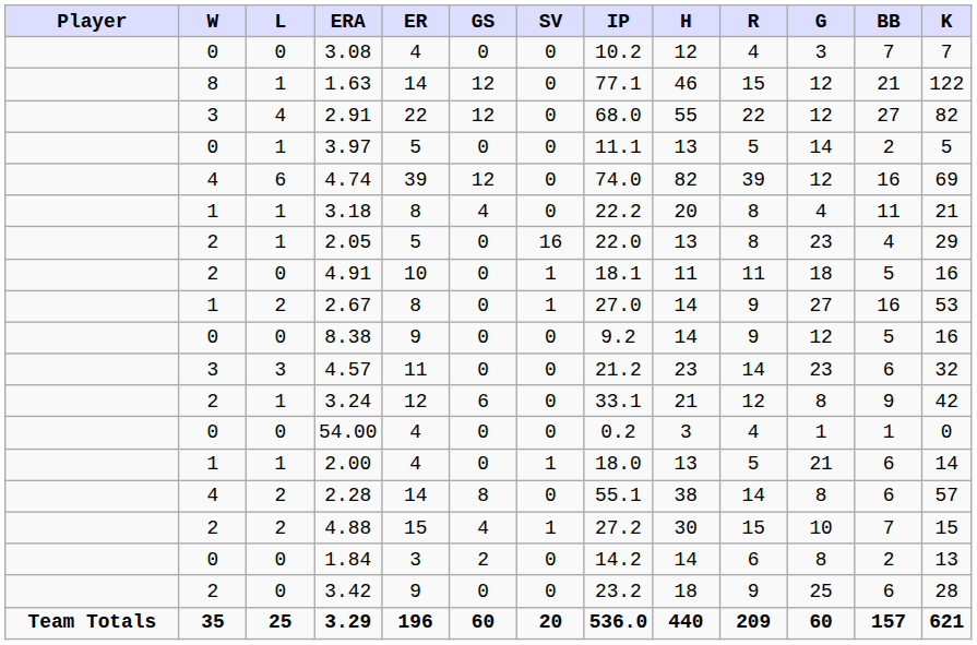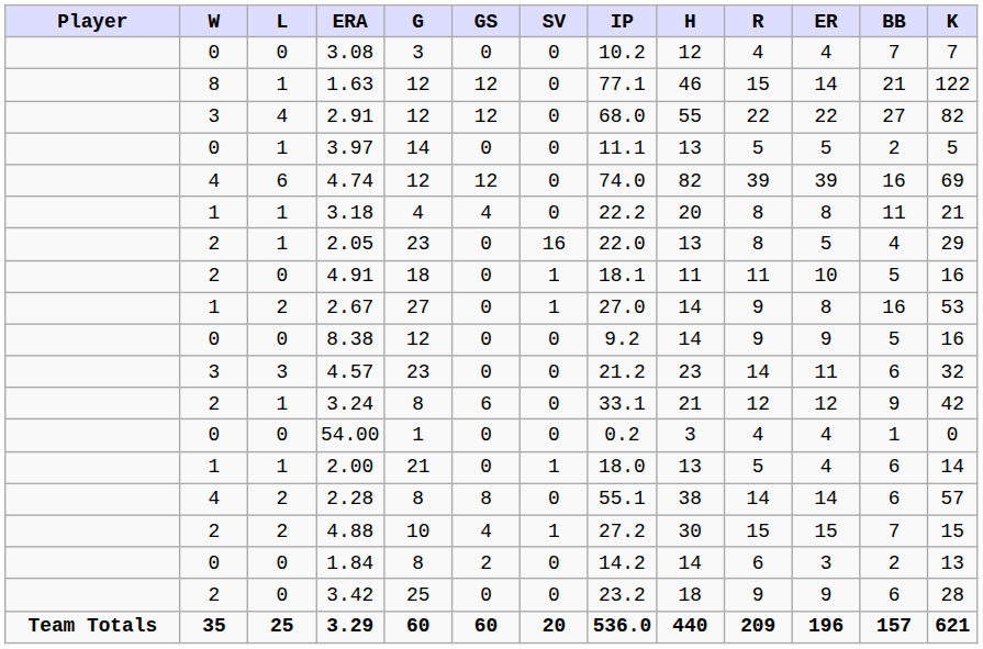 <table class="wikitable" style="text-align:center;">
 <tr>
 <th style="background:#ddf; width:18%;"><strong>Player</strong></th>
 <th style="background:#ddf; width:7%;"><strong>W</strong></th>
 <th style="background:#ddf; width:7%;"><strong>L</strong></th>
 <th style="background:#ddf; width:7%;"><strong>ERA</strong></th>
-<th style="background:#ddf; width:7%;"><strong>ER</strong></th>
+<th style="background:#ddf; width:7%;"><strong>G</strong></th>
 <th style="background:#ddf; width:7%;"><strong>GS</strong></th>
 <th style="background:#ddf; width:7%;"><strong>SV</strong></th>
 <th style="background:#ddf; width:7%;"><strong>IP</strong></th>
 <th style="background:#ddf; width:7%;"><strong>H</strong></th>
 <th style="background:#ddf; width:7%;"><strong>R</strong></th>
-<th style="background:#ddf; width:7%;"><strong>G</strong></th>
+<th style="background:#ddf; width:7%;"><strong>ER</strong></th>
 <th style="background:#ddf; width:7%;"><strong>BB</strong></th>
 <th style="background:#ddf; width:7%;"><strong>K</strong></th>
 </tr>
 <tr>
 <td align=left></td>
 <td>0</td>
 <td>0</td>
 <td>3.08</td>
-<td>4</td>
+<td>3</td>
 <td>0</td>
 <td>0</td>
 <td>10.2</td>
 <td>12</td>
 <td>4</td>
-<td>3</td>
+<td>4</td>
 <td>7</td>
 <td>7</td>
 </tr>
 <tr>
 <td align=left></td>
 <td>8</td>
 <td>1</td>
 <td>1.63</td>
-<td>14</td>
+<td>12</td>
 <td>12</td>
 <td>0</td>
 <td>77.1</td>
 <td>46</td>
 <td>15</td>
-<td>12</td>
+<td>14</td>
 <td>21</td>
 <td>122</td>
 </tr>
 <tr>
 <td align=left></td>
 <td>3</td>
 <td>4</td>
 <td>2.91</td>
-<td>22</td>
+<td>12</td>
 <td>12</td>
 <td>0</td>
 <td>68.0</td>
 <td>55</td>
 <td>22</td>
-<td>12</td>
+<td>22</td>
 <td>27</td>
 <td>82</td>
 </tr>
 <tr>
 <td align=left></td>
 <td>0</td>
 <td>1</td>
 <td>3.97</td>
-<td>5</td>
+<td>14</td>
 <td>0</td>
 <td>0</td>
 <td>11.1</td>
 <td>13</td>
 <td>5</td>
-<td>14</td>
+<td>5</td>
 <td>2</td>
 <td>5</td>
 </tr>
 <tr>
 <td align=left></td>
 <td>4</td>
 <td>6</td>
 <td>4.74</td>
-<td>39</td>
+<td>12</td>
 <td>12</td>
 <td>0</td>
 <td>74.0</td>
 <td>82</td>
 <td>39</td>
-<td>12</td>
+<td>39</td>
 <td>16</td>
 <td>69</td>
 </tr>
 <tr>
 <td align=left></td>
 <td>1</td>
 <td>1</td>
 <td>3.18</td>
-<td>8</td>
+<td>4</td>
 <td>4</td>
 <td>0</td>
 <td>22.2</td>
 <td>20</td>
 <td>8</td>
-<td>4</td>
+<td>8</td>
 <td>11</td>
 <td>21</td>
 </tr>
 <tr>
 <td align=left></td>
 <td>2</td>
 <td>1</td>
 <td>2.05</td>
-<td>5</td>
+<td>23</td>
 <td>0</td>
 <td>16</td>
 <td>22.0</td>
 <td>13</td>
 <td>8</td>
-<td>23</td>
+<td>5</td>
 <td>4</td>
 <td>29</td>
 </tr>
 <tr>
 <td align=left></td>
 <td>2</td>
 <td>0</td>
 <td>4.91</td>
-<td>10</td>
+<td>18</td>
 <td>0</td>
 <td>1</td>
 <td>18.1</td>
 <td>11</td>
 <td>11</td>
-<td>18</td>
+<td>10</td>
 <td>5</td>
 <td>16</td>
 </tr>
 <tr>
 <td align=left></td>
 <td>1</td>
 <td>2</td>
 <td>2.67</td>
-<td>8</td>
+<td>27</td>
 <td>0</td>
 <td>1</td>
 <td>27.0</td>
 <td>14</td>
 <td>9</td>
-<td>27</td>
+<td>8</td>
 <td>16</td>
 <td>53</td>
 </tr>
 <tr>
 <td align=left></td>
 <td>0</td>
 <td>0</td>
 <td>8.38</td>
-<td>9</td>
+<td>12</td>
 <td>0</td>
 <td>0</td>
 <td>9.2</td>
 <td>14</td>
 <td>9</td>
-<td>12</td>
+<td>9</td>
 <td>5</td>
 <td>16</td>
 </tr>
 <tr>
 <td align=left></td>
 <td>3</td>
 <td>3</td>
 <td>4.57</td>
-<td>11</td>
+<td>23</td>
 <td>0</td>
 <td>0</td>
 <td>21.2</td>
 <td>23</td>
 <td>14</td>
-<td>23</td>
+<td>11</td>
 <td>6</td>
 <td>32</td>
 </tr>
 <tr>
 <td align=left></td>
 <td>2</td>
 <td>1</td>
 <td>3.24</td>
-<td>12</td>
+<td>8</td>
 <td>6</td>
 <td>0</td>
 <td>33.1</td>
 <td>21</td>
 <td>12</td>
-<td>8</td>
+<td>12</td>
 <td>9</td>
 <td>42</td>
 </tr>
 <tr>
 <td align=left></td>
 <td>0</td>
 <td>0</td>
 <td>54.00</td>
-<td>4</td>
+<td>1</td>
 <td>0</td>
 <td>0</td>
 <td>0.2</td>
 <td>3</td>
 <td>4</td>
-<td>1</td>
+<td>4</td>
 <td>1</td>
 <td>0</td>
 </tr>
 <tr>
 <td align=left></td>
 <td>1</td>
 <td>1</td>
 <td>2.00</td>
-<td>4</td>
+<td>21</td>
 <td>0</td>
 <td>1</td>
 <td>18.0</td>
 <td>13</td>
 <td>5</td>
-<td>21</td>
+<td>4</td>
 <td>6</td>
 <td>14</td>
 </tr>
 <tr>
 <td align=left></td>
 <td>4</td>
 <td>2</td>
 <td>2.28</td>
-<td>14</td>
+<td>8</td>
 <td>8</td>
 <td>0</td>
 <td>55.1</td>
 <td>38</td>
 <td>14</td>
-<td>8</td>
+<td>14</td>
 <td>6</td>
 <td>57</td>
 </tr>
 <tr>
 <td align=left></td>
 <td>2</td>
 <td>2</td>
 <td>4.88</td>
-<td>15</td>
+<td>10</td>
 <td>4</td>
 <td>1</td>
 <td>27.2</td>
 <td>30</td>
 <td>15</td>
-<td>10</td>
+<td>15</td>
 <td>7</td>
 <td>15</td>
 </tr>
 <tr>
 <td align=left></td>
 <td>0</td>
 <td>0</td>
 <td>1.84</td>
-<td>3</td>
+<td>8</td>
 <td>2</td>
 <td>0</td>
 <td>14.2</td>
 <td>14</td>
 <td>6</td>
-<td>8</td>
+<td>3</td>
 <td>2</td>
 <td>13</td>
 </tr>
 <tr>
 <td align=left></td>
 <td>2</td>
 <td>0</td>
 <td>3.42</td>
-<td>9</td>
+<td>25</td>
 <td>0</td>
 <td>0</td>
 <td>23.2</td>
 <td>18</td>
 <td>9</td>
-<td>25</td>
+<td>9</td>
 <td>6</td>
 <td>28</td>
 </tr>
 <tr class="sortbottom">
 <td><strong>Team Totals</strong></td>
 <td><strong>35</strong></td>
 <td><strong>25</strong></td>
 <td><strong>3.29</strong></td>
-<td><strong>196</strong></td>
+<td><strong>60</strong></td>
 <td><strong>60</strong></td>
 <td><strong>20</strong></td>
 <td><strong>536.0</strong></td>
 <td><strong>440</strong></td>
 <td><strong>209</strong></td>
-<td><strong>60</strong></td>
+<td><strong>196</strong></td>
 <td><strong>157</strong></td>
 <td><strong>621</strong></td>
 </tr>
 </table>
